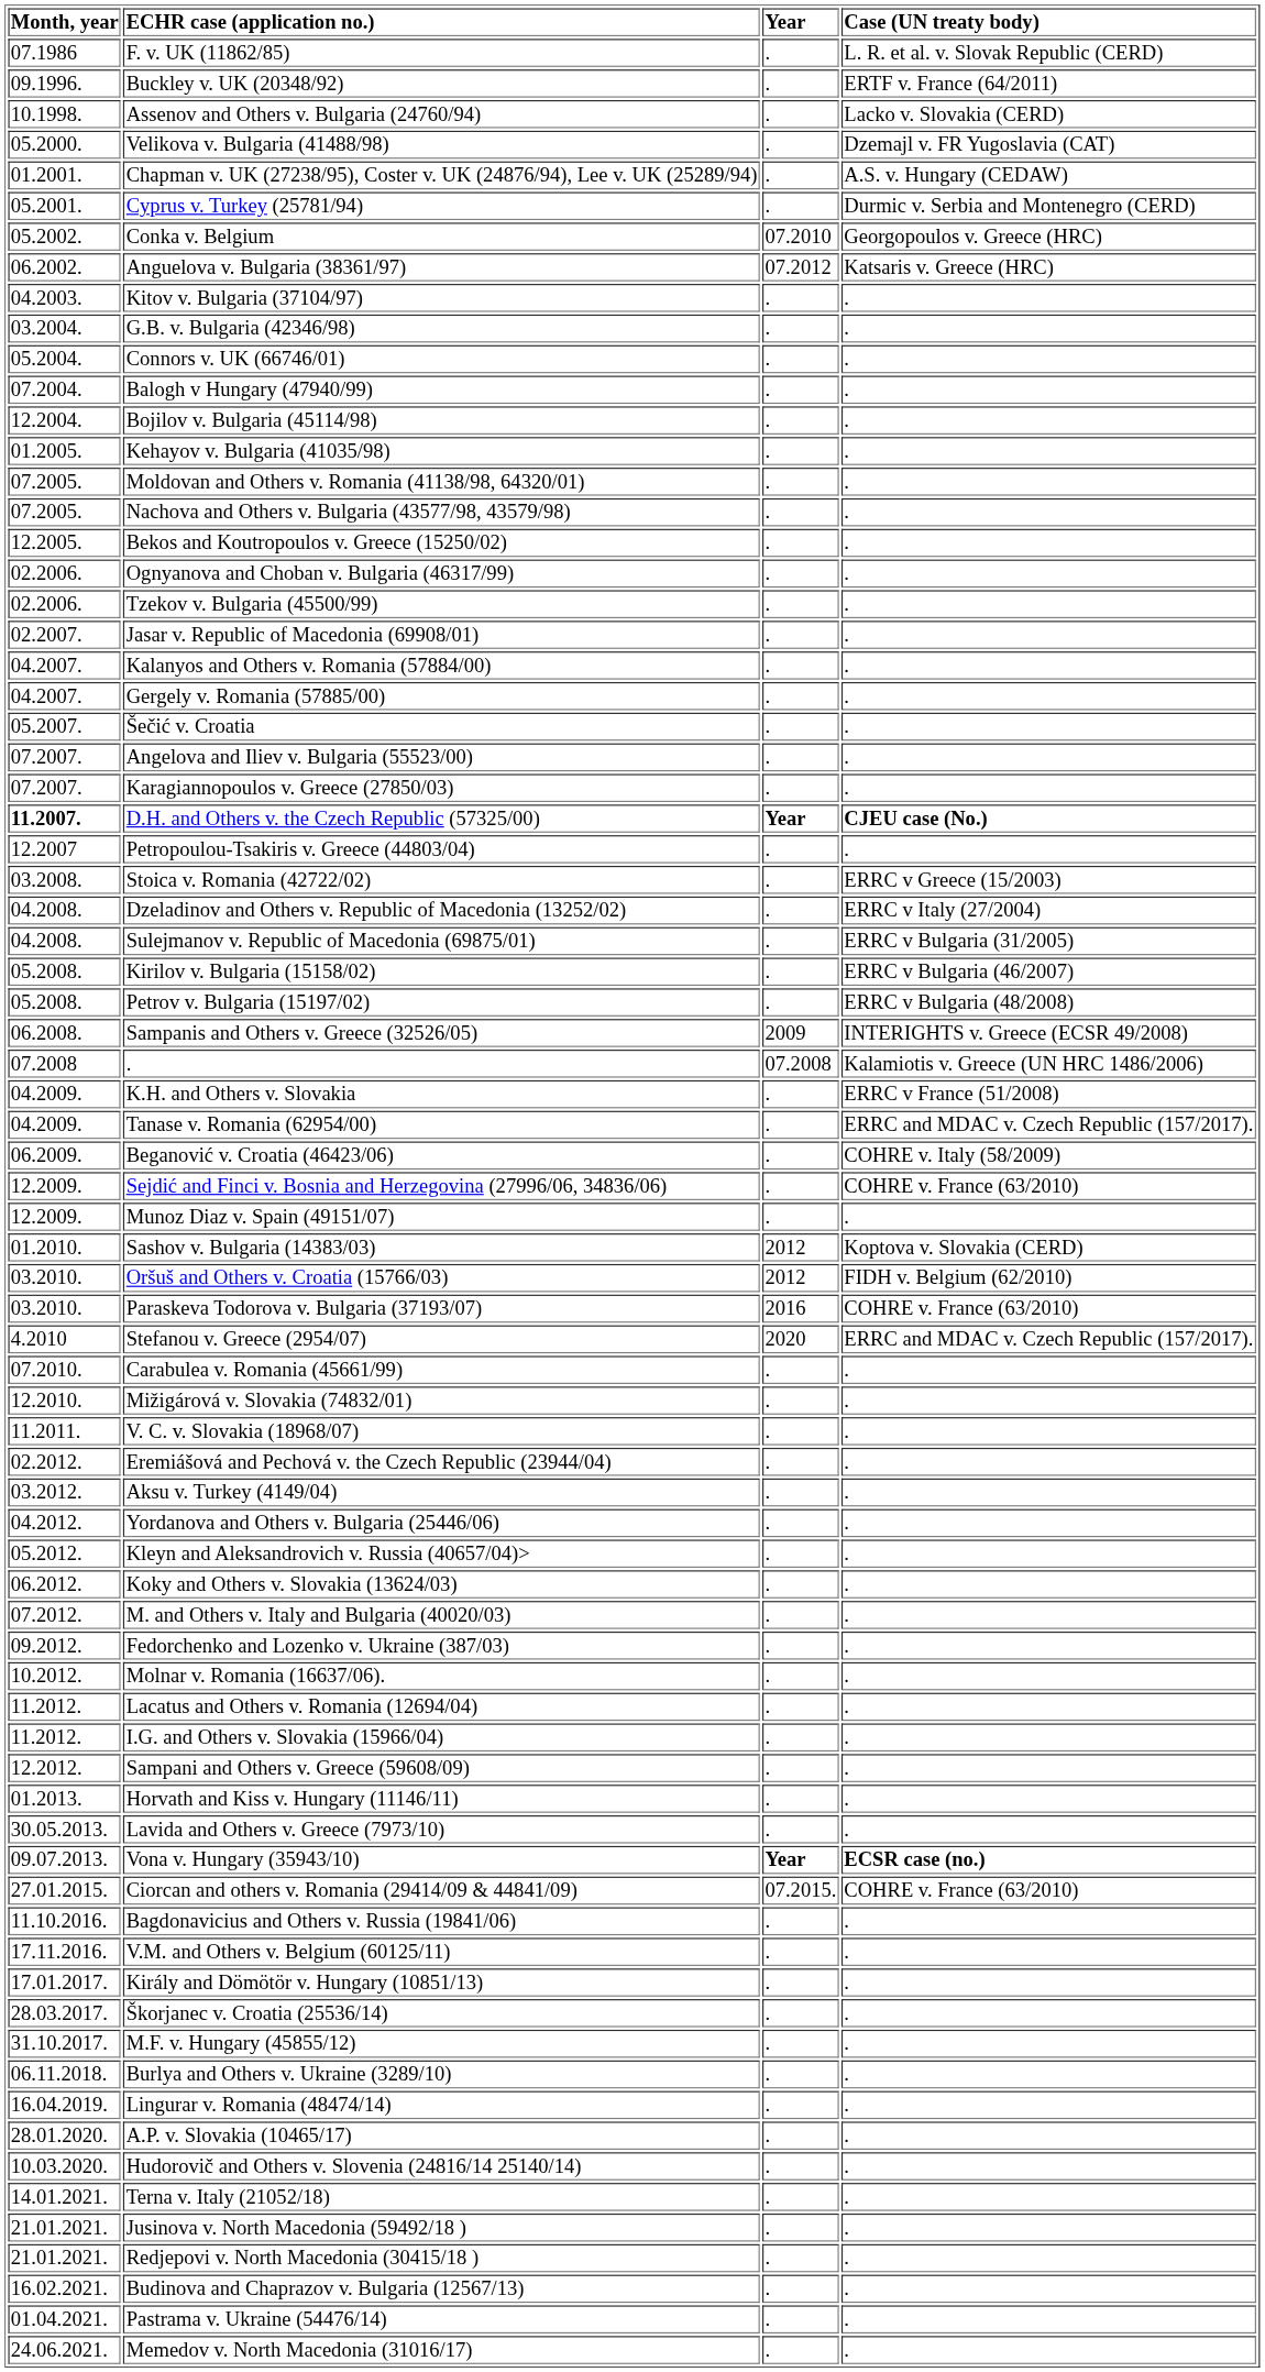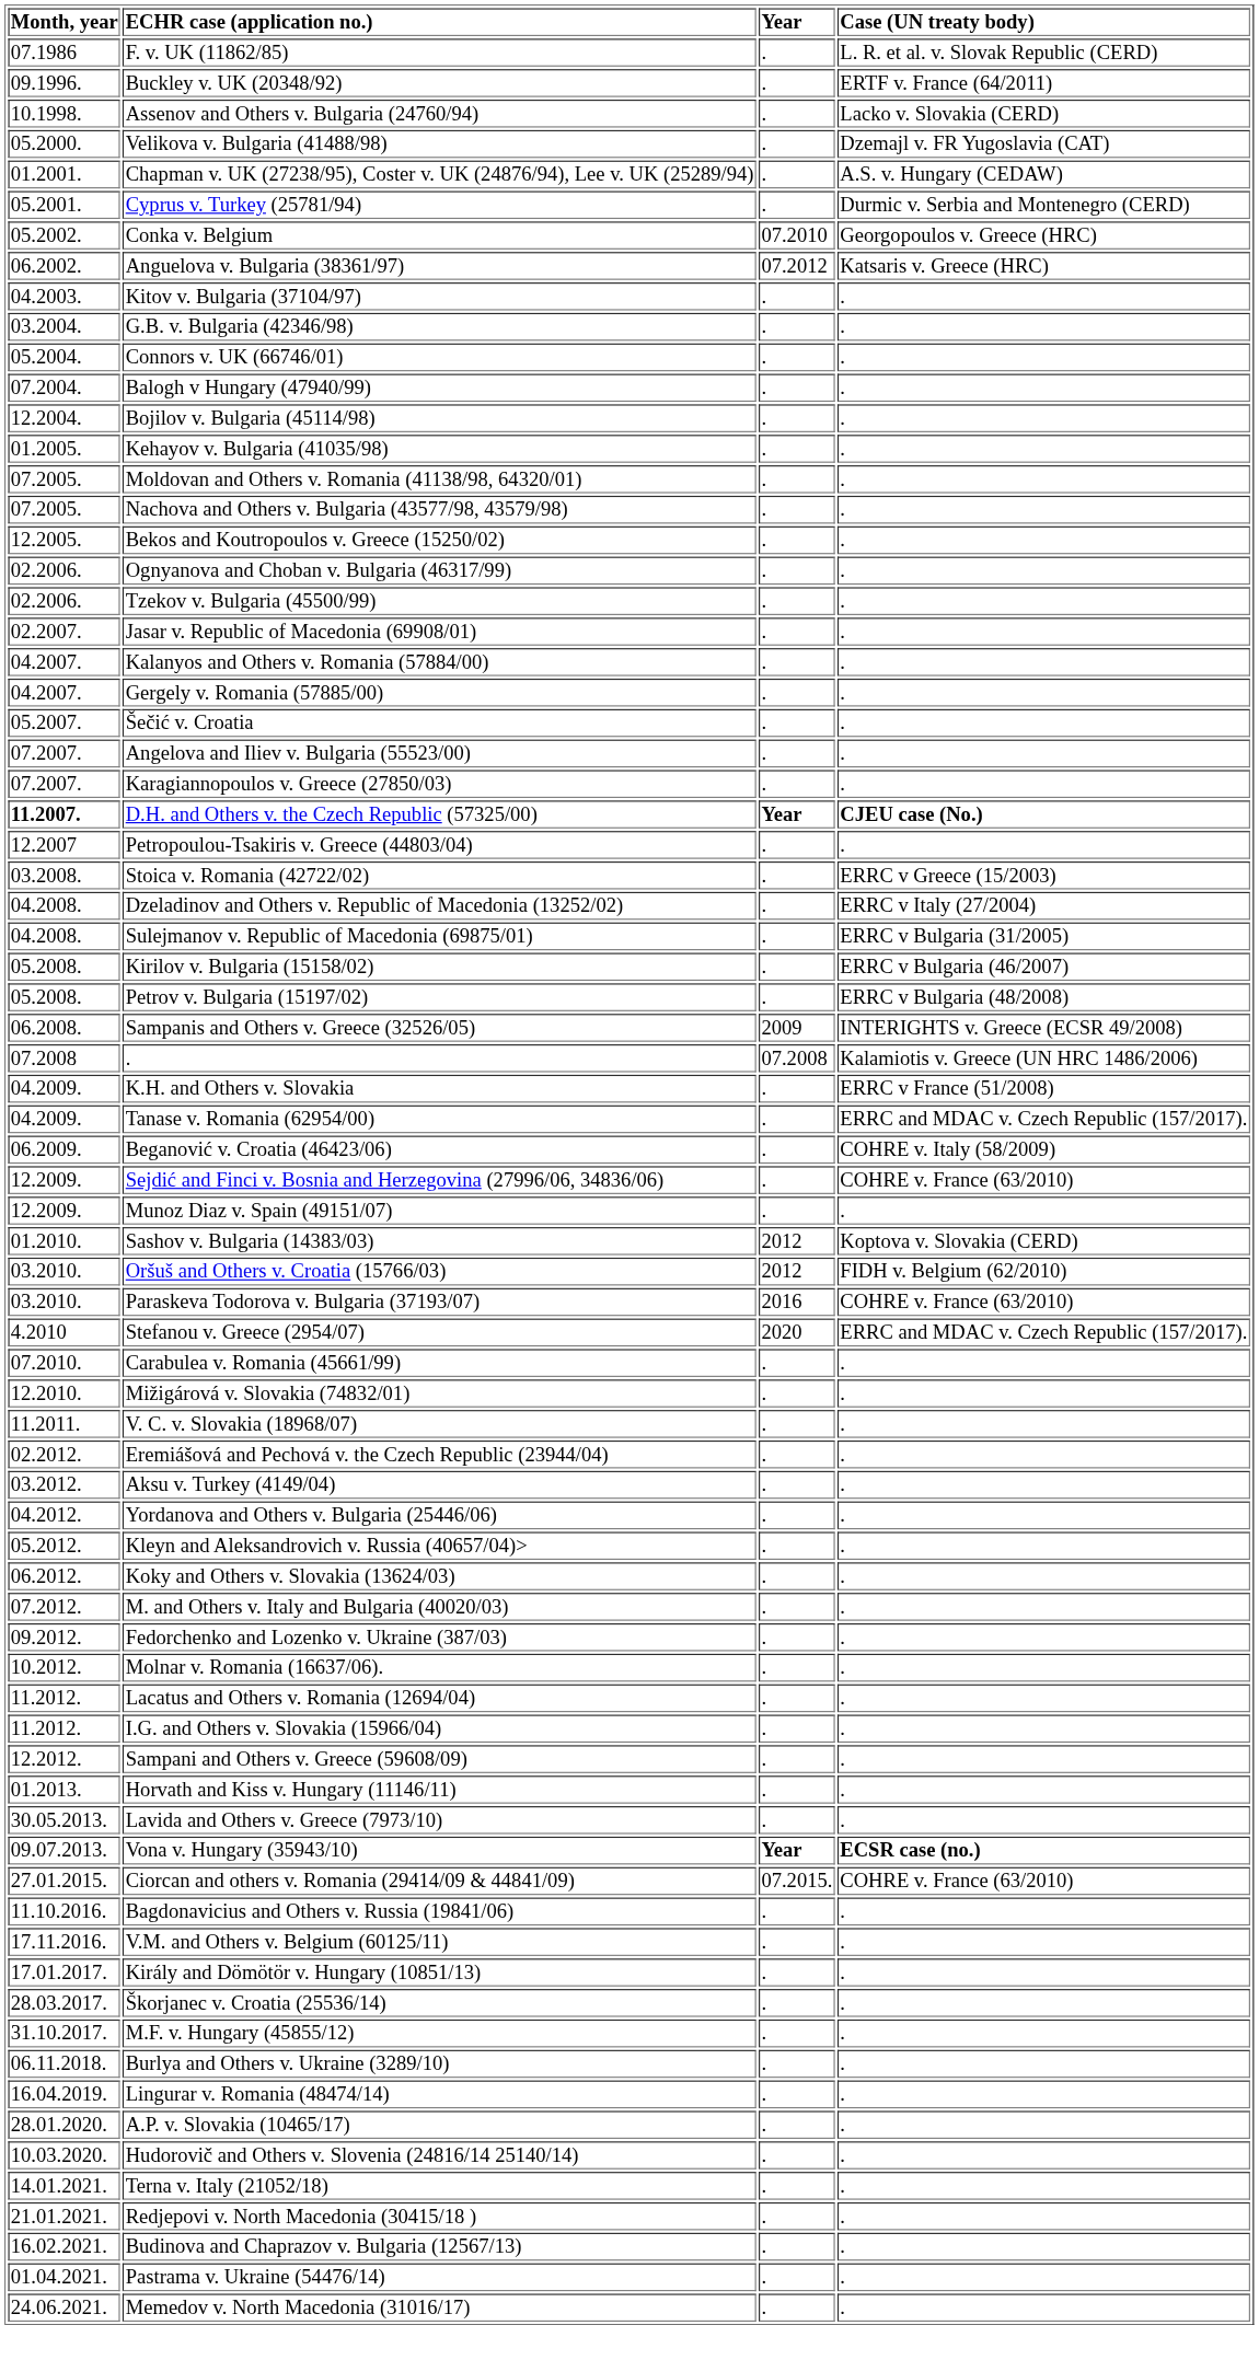 <table border="1">
 <tr>
 <td><strong>Month, year</strong></td>
 <td><strong>ECHR case (application no.)</strong></td>
 <td><strong>Year</strong></td>
 <td><strong>Case (UN treaty body)</strong></td>
 </tr>
 <tr>
 <td>07.1986</td>
 <td>F. v. UK (11862/85)</td>
 <td>.</td>
 <td>L. R. et al. v. Slovak Republic (CERD)</td>
 </tr>
 <tr>
 <td>09.1996.</td>
 <td>Buckley v. UK (20348/92)</td>
 <td>.</td>
 <td>ERTF v. France (64/2011)</td>
 </tr>
 <tr>
 <td>10.1998.</td>
 <td>Assenov and Others v. Bulgaria (24760/94)</td>
 <td>.</td>
 <td>Lacko v. Slovakia (CERD)</td>
 </tr>
 <tr>
 <td>05.2000.</td>
 <td>Velikova v. Bulgaria (41488/98)</td>
 <td>.</td>
 <td>Dzemajl v. FR Yugoslavia (CAT)</td>
 </tr>
 <tr>
 <td>01.2001.</td>
 <td>Chapman v. UK (27238/95), Coster v. UK (24876/94), Lee v. UK (25289/94)</td>
 <td>.</td>
 <td>A.S. v. Hungary (CEDAW)</td>
 </tr>
 <tr>
 <td>05.2001.</td>
 <td><a href='#'>Cyprus v. Turkey</a> (25781/94)</td>
 <td>.</td>
 <td>Durmic v. Serbia and Montenegro (CERD)</td>
 </tr>
 <tr>
 <td>05.2002.</td>
 <td>Conka v. Belgium</td>
 <td>07.2010</td>
 <td>Georgopoulos v. Greece (HRC)</td>
 </tr>
 <tr>
 <td>06.2002.</td>
 <td>Anguelova v. Bulgaria (38361/97)</td>
 <td>07.2012</td>
 <td>Katsaris v. Greece (HRC)</td>
 </tr>
 <tr>
 <td>04.2003.</td>
 <td>Kitov v. Bulgaria (37104/97)</td>
 <td>.</td>
 <td>.</td>
 </tr>
 <tr>
 <td>03.2004.</td>
 <td>G.B. v. Bulgaria (42346/98)</td>
 <td>.</td>
 <td>.</td>
 </tr>
 <tr>
 <td>05.2004.</td>
 <td>Connors v. UK (66746/01)</td>
 <td>.</td>
 <td>.</td>
 </tr>
 <tr>
 <td>07.2004.</td>
 <td>Balogh v Hungary (47940/99)</td>
 <td>.</td>
 <td>.</td>
 </tr>
 <tr>
 <td>12.2004.</td>
 <td>Bojilov v. Bulgaria (45114/98)</td>
 <td>.</td>
 <td>.</td>
 </tr>
 <tr>
 <td>01.2005.</td>
 <td>Kehayov v. Bulgaria (41035/98)</td>
 <td>.</td>
 <td>.</td>
 </tr>
 <tr>
 <td>07.2005.</td>
 <td>Moldovan and Others v. Romania (41138/98, 64320/01)</td>
 <td>.</td>
 <td>.</td>
 </tr>
 <tr>
 <td>07.2005.</td>
 <td>Nachova and Others v. Bulgaria (43577/98, 43579/98)</td>
 <td>.</td>
 <td>.</td>
 </tr>
 <tr>
 <td>12.2005.</td>
 <td>Bekos and Koutropoulos v. Greece (15250/02)</td>
 <td>.</td>
 <td>.</td>
 </tr>
 <tr>
 <td>02.2006.</td>
 <td>Ognyanova and Choban v. Bulgaria (46317/99)</td>
 <td>.</td>
 <td>.</td>
 </tr>
 <tr>
 <td>02.2006.</td>
 <td>Tzekov v. Bulgaria (45500/99)</td>
 <td>.</td>
 <td>.</td>
 </tr>
 <tr>
 <td>02.2007.</td>
 <td>Jasar v. Republic of Macedonia (69908/01)</td>
 <td>.</td>
 <td>.</td>
 </tr>
 <tr>
 <td>04.2007.</td>
 <td>Kalanyos and Others v. Romania (57884/00)</td>
 <td>.</td>
 <td>.</td>
 </tr>
 <tr>
 <td>04.2007.</td>
 <td>Gergely v. Romania (57885/00)</td>
 <td>.</td>
 <td>.</td>
 </tr>
 <tr>
 <td>05.2007.</td>
 <td>Šečić v. Croatia</td>
 <td>.</td>
 <td>.</td>
 </tr>
 <tr>
 <td>07.2007.</td>
 <td>Angelova and Iliev v. Bulgaria (55523/00)</td>
 <td>.</td>
 <td>.</td>
 </tr>
 <tr>
 <td>07.2007.</td>
 <td>Karagiannopoulos v. Greece (27850/03)</td>
 <td>.</td>
 <td>.</td>
 </tr>
 <tr>
 <td><strong>11.2007.</strong></td>
 <td><a href='#'>D.H. and Others v. the Czech Republic</a> (57325/00)</td>
 <td><strong>Year</strong></td>
 <td><strong>CJEU case (No.)</strong></td>
 </tr>
 <tr>
 <td>12.2007</td>
 <td>Petropoulou-Tsakiris v. Greece (44803/04)</td>
 <td>.</td>
 <td>.</td>
 </tr>
 <tr>
 <td>03.2008.</td>
 <td>Stoica v. Romania (42722/02)</td>
 <td>.</td>
 <td>ERRC v Greece (15/2003)</td>
 </tr>
 <tr>
 <td>04.2008.</td>
 <td>Dzeladinov and Others v. Republic of Macedonia (13252/02)</td>
 <td>.</td>
 <td>ERRC v Italy (27/2004)</td>
 </tr>
 <tr>
 <td>04.2008.</td>
 <td>Sulejmanov v. Republic of Macedonia (69875/01)</td>
 <td>.</td>
 <td>ERRC v Bulgaria (31/2005)</td>
 </tr>
 <tr>
 <td>05.2008.</td>
 <td>Kirilov v. Bulgaria (15158/02)</td>
 <td>.</td>
 <td>ERRC v Bulgaria (46/2007)</td>
 </tr>
 <tr>
 <td>05.2008.</td>
 <td>Petrov v. Bulgaria (15197/02)</td>
 <td>.</td>
 <td>ERRC v Bulgaria (48/2008)</td>
 </tr>
 <tr>
 <td>06.2008.</td>
 <td>Sampanis and Others v. Greece (32526/05)</td>
 <td>2009</td>
 <td>INTERIGHTS v. Greece (ECSR 49/2008)</td>
 </tr>
 <tr>
 <td>07.2008</td>
 <td>.</td>
 <td>07.2008</td>
 <td>Kalamiotis v. Greece (UN HRC 1486/2006)</td>
 </tr>
 <tr>
 <td>04.2009.</td>
 <td>K.H. and Others v. Slovakia</td>
 <td>.</td>
 <td>ERRC v France (51/2008)</td>
 </tr>
 <tr>
 <td>04.2009.</td>
 <td>Tanase v. Romania (62954/00)</td>
 <td>.</td>
 <td>ERRC and MDAC v. Czech Republic (157/2017).</td>
 </tr>
 <tr>
 <td>06.2009.</td>
 <td>Beganović v. Croatia (46423/06)</td>
 <td>.</td>
 <td>COHRE v. Italy (58/2009)</td>
 </tr>
 <tr>
 <td>12.2009.</td>
 <td><a href='#'>Sejdić and Finci v. Bosnia and Herzegovina</a> (27996/06, 34836/06)</td>
 <td>.</td>
 <td>COHRE v. France (63/2010)</td>
 </tr>
 <tr>
 <td>12.2009.</td>
 <td>Munoz Diaz v. Spain (49151/07)</td>
 <td>.</td>
 <td>.</td>
 </tr>
 <tr>
 <td>01.2010.</td>
 <td>Sashov v. Bulgaria (14383/03)</td>
 <td>2012</td>
 <td>Koptova v. Slovakia (CERD)</td>
 </tr>
 <tr>
 <td>03.2010.</td>
 <td><a href='#'>Oršuš and Others v. Croatia</a> (15766/03)</td>
 <td>2012</td>
 <td>FIDH v. Belgium (62/2010)</td>
 </tr>
 <tr>
 <td>03.2010.</td>
 <td>Paraskeva Todorova v. Bulgaria (37193/07)</td>
 <td>2016</td>
 <td>COHRE v. France (63/2010)</td>
 </tr>
 <tr>
 <td>4.2010</td>
 <td>Stefanou v. Greece (2954/07)</td>
 <td>2020</td>
 <td>ERRC and MDAC v. Czech Republic (157/2017).</td>
 </tr>
 <tr>
 <td>07.2010.</td>
 <td>Carabulea v. Romania (45661/99)</td>
 <td>.</td>
 <td>.</td>
 </tr>
 <tr>
 <td>12.2010.</td>
 <td>Mižigárová v. Slovakia (74832/01)</td>
 <td>.</td>
 <td>.</td>
 </tr>
 <tr>
 <td>11.2011.</td>
 <td>V. C. v. Slovakia (18968/07)</td>
 <td>.</td>
 <td>.</td>
 </tr>
 <tr>
 <td>02.2012.</td>
 <td>Eremiášová and Pechová v. the Czech Republic (23944/04)</td>
 <td>.</td>
 <td>.</td>
 </tr>
 <tr>
 <td>03.2012.</td>
 <td>Aksu v. Turkey (4149/04)</td>
 <td>.</td>
 <td>.</td>
 </tr>
 <tr>
 <td>04.2012.</td>
 <td>Yordanova and Others v. Bulgaria (25446/06)</td>
 <td>.</td>
 <td>.</td>
 </tr>
 <tr>
 <td>05.2012.</td>
 <td>Kleyn and Aleksandrovich v. Russia (40657/04)></td>
 <td>.</td>
 <td>.</td>
 </tr>
 <tr>
 <td>06.2012.</td>
 <td>Koky and Others v. Slovakia (13624/03)</td>
 <td>.</td>
 <td>.</td>
 </tr>
 <tr>
 <td>07.2012.</td>
 <td>M. and Others v. Italy and Bulgaria (40020/03)</td>
 <td>.</td>
 <td>.</td>
 </tr>
 <tr>
 <td>09.2012.</td>
 <td>Fedorchenko and Lozenko v. Ukraine (387/03)</td>
 <td>.</td>
 <td>.</td>
 </tr>
 <tr>
 <td>10.2012.</td>
 <td>Molnar v. Romania (16637/06).</td>
 <td>.</td>
 <td>.</td>
 </tr>
 <tr>
 <td>11.2012.</td>
 <td>Lacatus and Others v. Romania (12694/04)</td>
 <td>.</td>
 <td>.</td>
 </tr>
 <tr>
 <td>11.2012.</td>
 <td>I.G. and Others v. Slovakia (15966/04) </td>
 <td>.</td>
 <td>.</td>
 </tr>
 <tr>
 <td>12.2012.</td>
 <td>Sampani and Others v. Greece (59608/09) </td>
 <td>.</td>
 <td>.</td>
 </tr>
 <tr>
 <td>01.2013.</td>
 <td>Horvath and Kiss v. Hungary (11146/11) </td>
 <td>.</td>
 <td>.</td>
 </tr>
 <tr>
 <td>30.05.2013.</td>
 <td>Lavida and Others v. Greece (7973/10)</td>
 <td>.</td>
 <td>.</td>
 </tr>
 <tr>
 <td>09.07.2013.</td>
 <td>Vona v. Hungary (35943/10)</td>
 <td><strong>Year</strong></td>
 <td><strong>ECSR case (no.)</strong></td>
 </tr>
 <tr>
 <td>27.01.2015.</td>
 <td>Ciorcan and others v. Romania (29414/09 & 44841/09)</td>
 <td>07.2015.</td>
 <td>COHRE v. France (63/2010)</td>
 </tr>
 <tr>
 <td>11.10.2016.</td>
 <td>Bagdonavicius and Others v. Russia (19841/06)</td>
 <td>.</td>
 <td>.</td>
 </tr>
 <tr>
 <td>17.11.2016.</td>
 <td>V.M. and Others v. Belgium (60125/11)</td>
 <td>.</td>
 <td>.</td>
 </tr>
 <tr>
 <td>17.01.2017.</td>
 <td>Király and Dömötör v. Hungary (10851/13)</td>
 <td>.</td>
 <td>.</td>
 </tr>
 <tr>
 <td>28.03.2017.</td>
 <td>Škorjanec v. Croatia (25536/14)</td>
 <td>.</td>
 <td>.</td>
 </tr>
 <tr>
 <td>31.10.2017.</td>
 <td>M.F. v. Hungary (45855/12)</td>
 <td>.</td>
 <td>.</td>
 </tr>
 <tr>
 <td>06.11.2018.</td>
 <td>Burlya and Others v. Ukraine (3289/10)</td>
 <td>.</td>
 <td>.</td>
 </tr>
 <tr>
 <td>16.04.2019.</td>
 <td>Lingurar v. Romania (48474/14)</td>
 <td>.</td>
 <td>.</td>
 </tr>
 <tr>
 <td>28.01.2020.</td>
 <td>A.P. v. Slovakia (10465/17)</td>
 <td>.</td>
 <td>.</td>
 </tr>
 <tr>
 <td>10.03.2020.</td>
 <td>Hudorovič and Others v. Slovenia (24816/14 25140/14)</td>
 <td>.</td>
 <td>.</td>
 </tr>
 <tr>
 <td>14.01.2021.</td>
 <td>Terna v. Italy (21052/18)</td>
 <td>.</td>
 <td>.</td>
 </tr>
 <tr>
 <td>21.01.2021.</td>
-<td>Jusinova v. North Macedonia (59492/18 )</td>
-<td>.</td>
-<td>.</td>
-</tr>
-<tr>
-<td>21.01.2021.</td>
 <td>Redjepovi v. North Macedonia (30415/18  )</td>
 <td>.</td>
 <td>.</td>
 </tr>
 <tr>
 <td>16.02.2021.</td>
 <td>Budinova and Chaprazov v. Bulgaria (12567/13)</td>
 <td>.</td>
 <td>.</td>
 </tr>
 <tr>
 <td>01.04.2021.</td>
 <td>Pastrama v. Ukraine (54476/14)</td>
 <td>.</td>
 <td>.</td>
 </tr>
 <tr>
 <td>24.06.2021.</td>
 <td>Memedov v. North Macedonia (31016/17)</td>
 <td>.</td>
 <td>.</td>
 </tr>
 </table>
